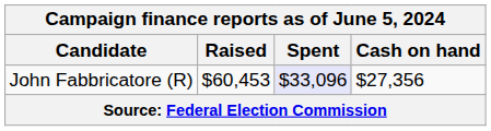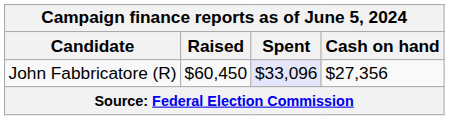 <table class="wikitable sortable">
 <tr>
 <th colspan=4>Campaign finance reports as of June 5, 2024</th>
 </tr>
 <tr style="text-align:center;">
 <th>Candidate</th>
 <th>Raised</th>
 <th>Spent</th>
 <th>Cash on hand</th>
 </tr>
 <tr>
 <td>John Fabbricatore (R)</td>
-<td>$60,453</td>
+<td>$60,450</td>
 <td style="background: lavender;">$33,096</td>
 <td>$27,356</td>
 </tr>
 <tr>
 <th colspan="4"><small>Source: <a href='#'>Federal Election Commission</a></small></th>
 </tr>
 </table>
